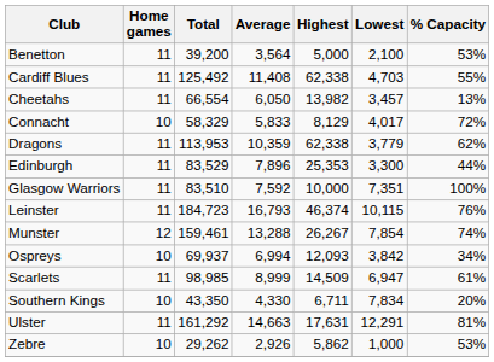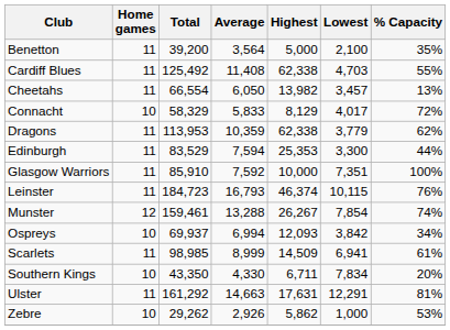 <table class="wikitable sortable" style="text-align:right">
 <tr>
 <th>Club</th>
 <th>Home<br>games</th>
 <th>Total</th>
 <th>Average</th>
 <th>Highest</th>
 <th>Lowest</th>
 <th>% Capacity</th>
 </tr>
 <tr>
 <td style="text-align:left"> Benetton</td>
 <td>11</td>
 <td>39,200</td>
 <td>3,564</td>
 <td>5,000</td>
 <td>2,100</td>
-<td>53%</td>
+<td>35%</td>
 </tr>
 <tr>
 <td style="text-align:left"> Cardiff Blues</td>
 <td>11</td>
 <td>125,492</td>
 <td>11,408</td>
 <td>62,338</td>
 <td>4,703</td>
 <td>55%</td>
 </tr>
 <tr>
 <td style="text-align:left"> Cheetahs</td>
 <td>11</td>
 <td>66,554</td>
 <td>6,050</td>
 <td>13,982</td>
 <td>3,457</td>
 <td>13%</td>
 </tr>
 <tr>
 <td style="text-align:left"> Connacht</td>
 <td>10</td>
 <td>58,329</td>
 <td>5,833</td>
 <td>8,129</td>
 <td>4,017</td>
 <td>72%</td>
 </tr>
 <tr>
 <td style="text-align:left"> Dragons</td>
 <td>11</td>
 <td>113,953</td>
 <td>10,359</td>
 <td>62,338</td>
 <td>3,779</td>
 <td>62%</td>
 </tr>
 <tr>
 <td style="text-align:left"> Edinburgh</td>
 <td>11</td>
 <td>83,529</td>
-<td>7,896</td>
+<td>7,594</td>
 <td>25,353</td>
 <td>3,300</td>
 <td>44%</td>
 </tr>
 <tr>
 <td style="text-align:left"> Glasgow Warriors</td>
 <td>11</td>
-<td>83,510</td>
+<td>85,910</td>
 <td>7,592</td>
 <td>10,000</td>
 <td>7,351</td>
 <td>100%</td>
 </tr>
 <tr>
 <td style="text-align:left"> Leinster</td>
 <td>11</td>
 <td>184,723</td>
 <td>16,793</td>
 <td>46,374</td>
 <td>10,115</td>
 <td>76%</td>
 </tr>
 <tr>
 <td style="text-align:left"> Munster</td>
 <td>12</td>
 <td>159,461</td>
 <td>13,288</td>
 <td>26,267</td>
 <td>7,854</td>
 <td>74%</td>
 </tr>
 <tr>
 <td style="text-align:left"> Ospreys</td>
 <td>10</td>
 <td>69,937</td>
 <td>6,994</td>
 <td>12,093</td>
 <td>3,842</td>
 <td>34%</td>
 </tr>
 <tr>
 <td style="text-align:left"> Scarlets</td>
 <td>11</td>
 <td>98,985</td>
 <td>8,999</td>
 <td>14,509</td>
-<td>6,947</td>
+<td>6,941</td>
 <td>61%</td>
 </tr>
 <tr>
 <td style="text-align:left"> Southern Kings</td>
 <td>10</td>
 <td>43,350</td>
 <td>4,330</td>
 <td>6,711</td>
 <td>7,834</td>
 <td>20%</td>
 </tr>
 <tr>
 <td style="text-align:left"> Ulster</td>
 <td>11</td>
 <td>161,292</td>
 <td>14,663</td>
 <td>17,631</td>
 <td>12,291</td>
 <td>81%</td>
 </tr>
 <tr>
 <td style="text-align:left"> Zebre</td>
 <td>10</td>
 <td>29,262</td>
 <td>2,926</td>
 <td>5,862</td>
 <td>1,000</td>
 <td>53%</td>
 </tr>
 <tr>
 </tr>
 </table>
